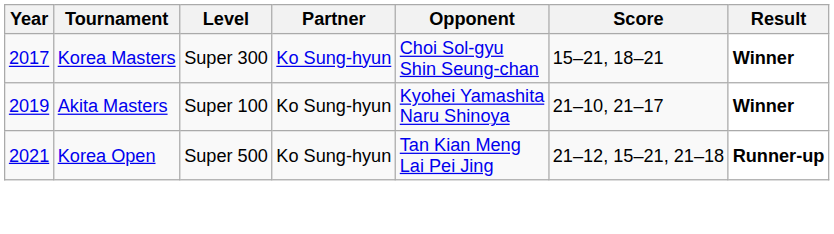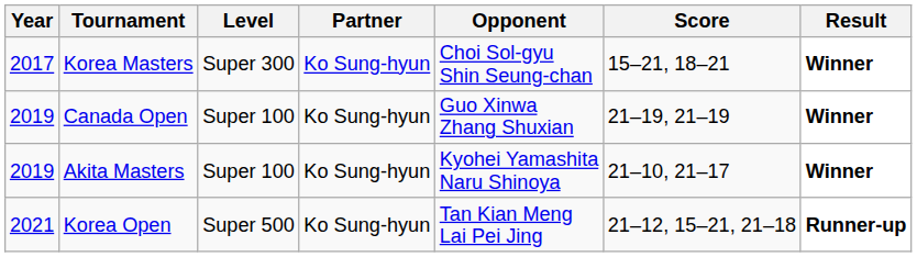 <table class="sortable wikitable" style="font-size: 90%;">
 <tr>
 <th>Year</th>
 <th>Tournament</th>
 <th>Level</th>
 <th>Partner</th>
 <th>Opponent</th>
 <th>Score</th>
 <th>Result</th>
 </tr>
 <tr>
 <td align="center"><a href='#'>2017</a></td>
 <td align="left"><a href='#'>Korea Masters</a></td>
 <td align="left">Super 300</td>
 <td align="left"> <a href='#'>Ko Sung-hyun</a></td>
 <td align="left"> <a href='#'>Choi Sol-gyu</a><br> <a href='#'>Shin Seung-chan</a></td>
 <td align="left">15–21, 18–21</td>
 <td style="text-align:left; background:white"> <strong>Winner</strong></td>
 </tr>
 <tr>
 <td align="center"><a href='#'>2019</a></td>
+<td align="left"><a href='#'>Canada Open</a></td>
+<td align="left">Super 100</td>
+<td align="left"> Ko Sung-hyun</td>
+<td align="left"> <a href='#'>Guo Xinwa</a><br> <a href='#'>Zhang Shuxian</a></td>
+<td align="left">21–19, 21–19</td>
+<td style="text-align:left; background:white"> <strong>Winner</strong></td>
+</tr>
+<tr>
+<td align="center"><a href='#'>2019</a></td>
 <td align="left"><a href='#'>Akita Masters</a></td>
 <td align="left">Super 100</td>
 <td align="left"> Ko Sung-hyun</td>
 <td align="left"> <a href='#'>Kyohei Yamashita</a><br> <a href='#'>Naru Shinoya</a></td>
 <td align="left">21–10, 21–17</td>
 <td style="text-align:left; background:white"> <strong>Winner</strong></td>
 </tr>
 <tr>
 <td align="center"><a href='#'>2021</a></td>
 <td align="left"><a href='#'>Korea Open</a></td>
 <td align="left">Super 500</td>
 <td align="left"> Ko Sung-hyun</td>
 <td align="left"> <a href='#'>Tan Kian Meng</a><br> <a href='#'>Lai Pei Jing</a></td>
 <td align="left">21–12, 15–21, 21–18</td>
 <td style="text-align:left; background:white"> <strong>Runner-up</strong></td>
 </tr>
 </table>
